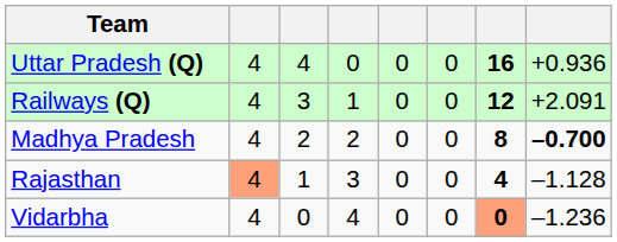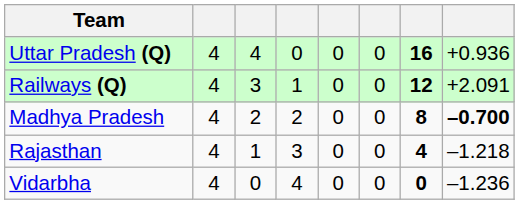 <table class="wikitable" style="text-align:center">
 <tr>
 <th style="width:140px;">Team</th>
 <th style="width:25px;"></th>
 <th style="width:25px;"></th>
 <th style="width:25px;"></th>
 <th style="width:25px;"></th>
 <th style="width:25px;"></th>
 <th style="width:25px;"></th>
 <th style="width:40px;"></th>
 </tr>
 <tr style="background:#cfc;">
 <td style="text-align:left"><a href='#'>Uttar Pradesh</a> <strong>(Q)</strong></td>
 <td>4</td>
 <td>4</td>
 <td>0</td>
 <td>0</td>
 <td>0</td>
 <td><strong>16</strong></td>
 <td>+0.936</td>
 </tr>
 <tr style="background:#cfc;">
 <td style="text-align:left"><a href='#'>Railways</a> <strong>(Q)</strong></td>
 <td>4</td>
 <td>3</td>
 <td>1</td>
 <td>0</td>
 <td>0</td>
 <td><strong>12</strong></td>
 <td>+2.091</td>
 </tr>
 <tr>
 <td style="text-align:left"><a href='#'>Madhya Pradesh</a></td>
 <td>4</td>
 <td>2</td>
 <td>2</td>
 <td>0</td>
 <td>0</td>
 <td><strong>8</strong></td>
 <td><strong>–0.700</strong></td>
 </tr>
 <tr>
 <td style="text-align:left"><a href='#'>Rajasthan</a></td>
-<td style="background: lightsalmon;">4</td>
+<td>4</td>
 <td>1</td>
 <td>3</td>
 <td>0</td>
 <td>0</td>
 <td><strong>4</strong></td>
-<td>–1.128</td>
+<td>–1.218</td>
 </tr>
 <tr>
 <td style="text-align:left"><a href='#'>Vidarbha</a></td>
 <td>4</td>
 <td>0</td>
 <td>4</td>
 <td>0</td>
 <td>0</td>
-<td style="background: lightsalmon;"><strong>0</strong></td>
+<td><strong>0</strong></td>
 <td>–1.236</td>
 </tr>
 </table>
